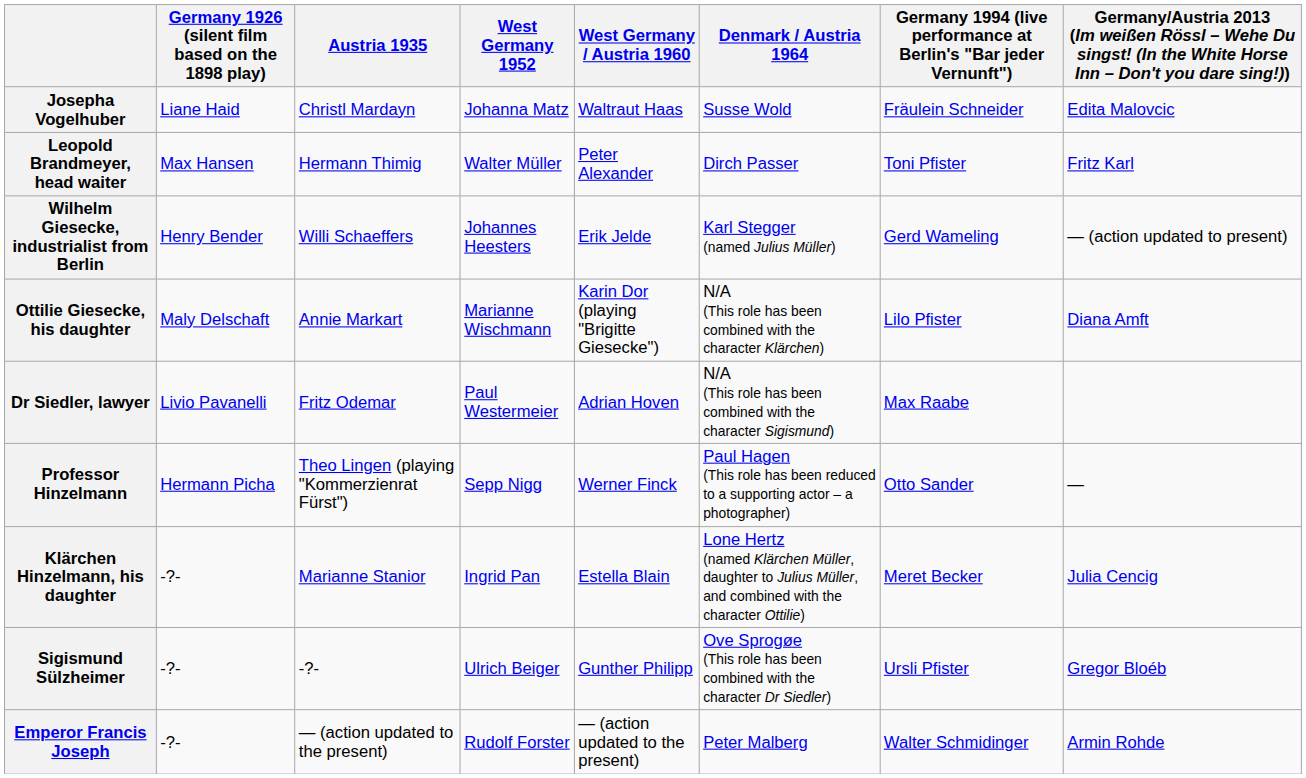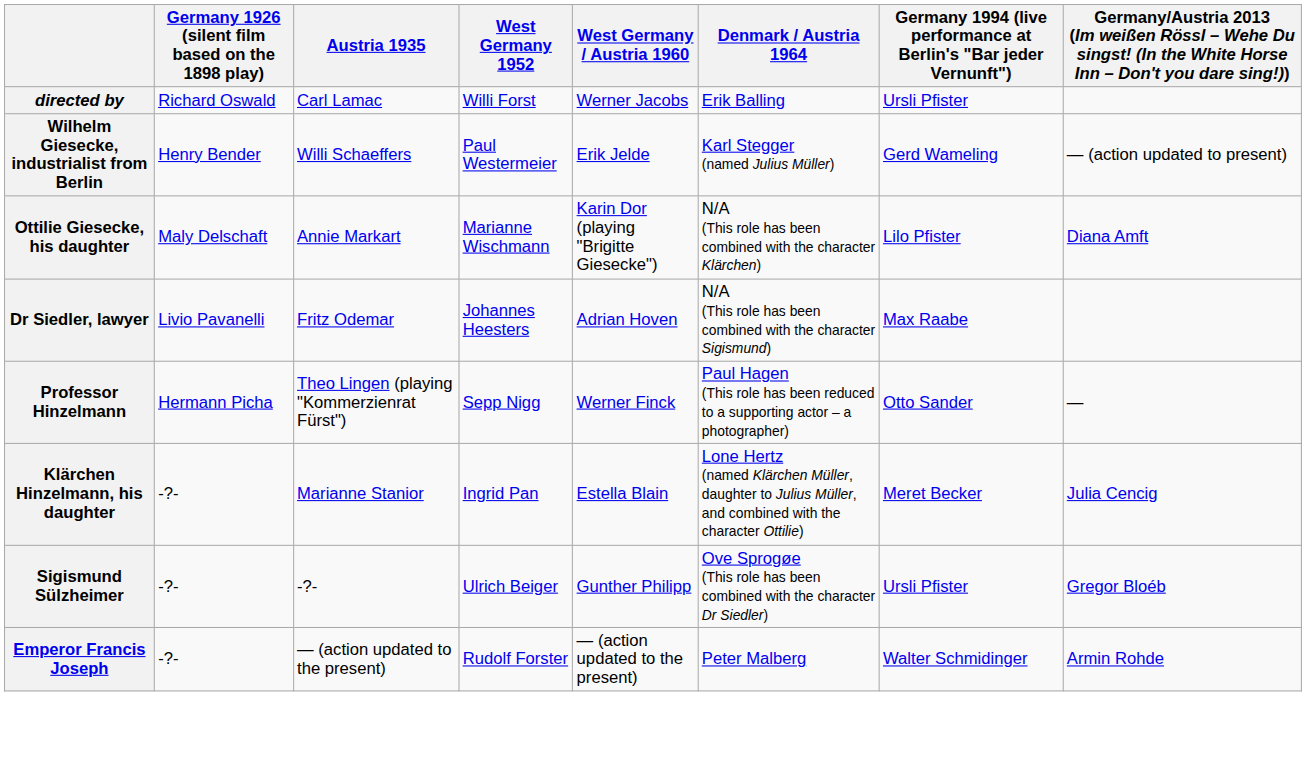 <table class="wikitable">
 <tr>
 <th> </th>
 <th><a href='#'>Germany 1926</a> (silent film based on the 1898 play)</th>
 <th><a href='#'>Austria 1935</a></th>
 <th><a href='#'>West Germany 1952</a></th>
 <th><a href='#'>West Germany / Austria 1960</a></th>
 <th><a href='#'>Denmark / Austria 1964</a></th>
 <th>Germany 1994 (live performance at Berlin's "Bar jeder Vernunft")</th>
 <th>Germany/Austria 2013 <br> (<em>Im weißen Rössl – Wehe Du singst! (In the White Horse Inn – Don't you dare sing!)</em>)</th>
 </tr>
 <tr>
-<th>Josepha Vogelhuber</th>
-<td><a href='#'>Liane Haid</a></td>
-<td><a href='#'>Christl Mardayn</a></td>
-<td><a href='#'>Johanna Matz</a></td>
-<td><a href='#'>Waltraut Haas</a></td>
-<td><a href='#'>Susse Wold</a></td>
-<td><a href='#'>Fräulein Schneider</a></td>
-<td><a href='#'>Edita Malovcic</a></td>
-</tr>
-<tr>
-<th>Leopold Brandmeyer, head waiter</th>
-<td><a href='#'>Max Hansen</a></td>
-<td><a href='#'>Hermann Thimig</a></td>
-<td><a href='#'>Walter Müller</a></td>
-<td><a href='#'>Peter Alexander</a></td>
-<td><a href='#'>Dirch Passer</a></td>
-<td><a href='#'>Toni Pfister</a></td>
-<td><a href='#'>Fritz Karl</a></td>
+<th><em>directed by</em></th>
+<td><a href='#'>Richard Oswald</a></td>
+<td><a href='#'>Carl Lamac</a></td>
+<td><a href='#'>Willi Forst</a></td>
+<td><a href='#'>Werner Jacobs</a></td>
+<td><a href='#'>Erik Balling</a></td>
+<td><a href='#'>Ursli Pfister</a></td>
+<td></td>
 </tr>
 <tr>
 <th>Wilhelm Giesecke, industrialist from Berlin</th>
 <td><a href='#'>Henry Bender</a></td>
 <td><a href='#'>Willi Schaeffers</a></td>
-<td><a href='#'>Johannes Heesters</a></td>
+<td><a href='#'>Paul Westermeier</a></td>
 <td><a href='#'>Erik Jelde</a></td>
 <td><a href='#'>Karl Stegger</a><br><small>(named <em>Julius Müller</em>)</small></td>
 <td><a href='#'>Gerd Wameling</a></td>
 <td>— (action updated to present)</td>
 </tr>
 <tr>
 <th>Ottilie Giesecke, his daughter</th>
 <td><a href='#'>Maly Delschaft</a></td>
 <td><a href='#'>Annie Markart</a></td>
 <td><a href='#'>Marianne Wischmann</a></td>
 <td><a href='#'>Karin Dor</a> (playing "Brigitte Giesecke")</td>
 <td>N/A<br><small>(This role has been combined with the character <em>Klärchen</em>)</small></td>
 <td><a href='#'>Lilo Pfister</a></td>
 <td><a href='#'>Diana Amft</a></td>
 </tr>
 <tr>
 <th>Dr Siedler, lawyer</th>
 <td><a href='#'>Livio Pavanelli</a></td>
 <td><a href='#'>Fritz Odemar</a></td>
-<td><a href='#'>Paul Westermeier</a></td>
+<td><a href='#'>Johannes Heesters</a></td>
 <td><a href='#'>Adrian Hoven</a></td>
 <td>N/A<br><small>(This role has been combined with the character <em>Sigismund</em>)</small></td>
 <td><a href='#'>Max Raabe</a></td>
 <td></td>
 </tr>
 <tr>
 <th>Professor Hinzelmann</th>
 <td><a href='#'>Hermann Picha</a></td>
 <td><a href='#'>Theo Lingen</a> (playing "Kommerzienrat Fürst")</td>
 <td><a href='#'>Sepp Nigg</a></td>
 <td><a href='#'>Werner Finck</a></td>
 <td><a href='#'>Paul Hagen</a><br><small>(This role has been reduced to a supporting actor – a photographer)</small></td>
 <td><a href='#'>Otto Sander</a></td>
 <td>—</td>
 </tr>
 <tr>
 <th>Klärchen Hinzelmann, his daughter</th>
 <td>-?-</td>
 <td><a href='#'>Marianne Stanior</a></td>
 <td><a href='#'>Ingrid Pan</a></td>
 <td><a href='#'>Estella Blain</a></td>
 <td><a href='#'>Lone Hertz</a><br><small>(named <em>Klärchen Müller</em>, daughter to <em>Julius Müller</em>, and combined with the character <em>Ottilie</em>)</small></td>
 <td><a href='#'>Meret Becker</a></td>
 <td><a href='#'>Julia Cencig</a></td>
 </tr>
 <tr>
 <th>Sigismund Sülzheimer</th>
 <td>-?-</td>
 <td>-?-</td>
 <td><a href='#'>Ulrich Beiger</a></td>
 <td><a href='#'>Gunther Philipp</a></td>
 <td><a href='#'>Ove Sprogøe</a><br><small>(This role has been combined with the character <em>Dr Siedler</em>)</small></td>
 <td><a href='#'>Ursli Pfister</a></td>
 <td><a href='#'>Gregor Bloéb</a></td>
 </tr>
 <tr>
 <th><a href='#'>Emperor Francis Joseph</a></th>
 <td>-?-</td>
 <td>— (action updated to the present)</td>
 <td><a href='#'>Rudolf Forster</a></td>
 <td>— (action updated to the present)</td>
 <td><a href='#'>Peter Malberg</a></td>
 <td><a href='#'>Walter Schmidinger</a></td>
 <td><a href='#'>Armin Rohde</a></td>
 </tr>
 </table>
